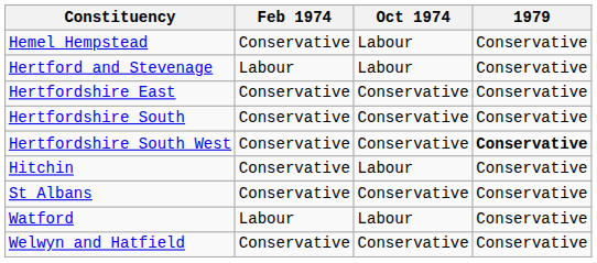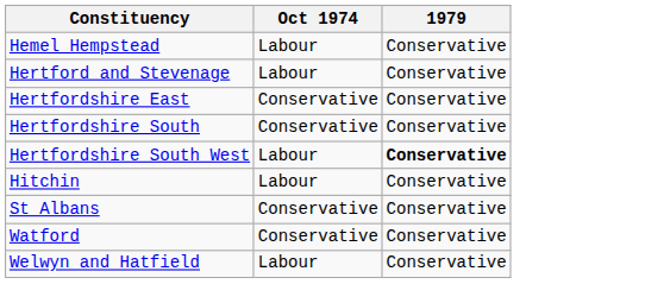 <table class="wikitable">
 <tr>
 <th>Constituency</th>
-<th>Feb 1974</th>
 <th>Oct 1974</th>
 <th>1979</th>
 </tr>
 <tr>
 <td><a href='#'>Hemel Hempstead</a></td>
-<td bgcolor=>Conservative</td>
 <td bgcolor=>Labour</td>
 <td bgcolor=>Conservative</td>
 </tr>
 <tr>
 <td><a href='#'>Hertford and Stevenage</a></td>
-<td bgcolor=>Labour</td>
 <td bgcolor=>Labour</td>
 <td bgcolor=>Conservative</td>
 </tr>
 <tr>
 <td><a href='#'>Hertfordshire East</a></td>
 <td bgcolor=>Conservative</td>
 <td bgcolor=>Conservative</td>
-<td bgcolor=>Conservative</td>
 </tr>
 <tr>
 <td><a href='#'>Hertfordshire South</a></td>
 <td bgcolor=>Conservative</td>
 <td bgcolor=>Conservative</td>
-<td bgcolor=>Conservative</td>
 </tr>
 <tr>
 <td><a href='#'>Hertfordshire South West</a></td>
-<td bgcolor=>Conservative</td>
-<td bgcolor=>Conservative</td>
+<td bgcolor=>Labour</td>
 <td bgcolor=><strong>Conservative</strong></td>
 </tr>
 <tr>
 <td><a href='#'>Hitchin</a></td>
-<td bgcolor=>Conservative</td>
 <td bgcolor=>Labour</td>
 <td bgcolor=>Conservative</td>
 </tr>
 <tr>
 <td><a href='#'>St Albans</a></td>
 <td bgcolor=>Conservative</td>
 <td bgcolor=>Conservative</td>
-<td bgcolor=>Conservative</td>
 </tr>
 <tr>
 <td><a href='#'>Watford</a></td>
-<td bgcolor=>Labour</td>
-<td bgcolor=>Labour</td>
+<td bgcolor=>Conservative</td>
 <td bgcolor=>Conservative</td>
 </tr>
 <tr>
 <td><a href='#'>Welwyn and Hatfield</a></td>
-<td bgcolor=>Conservative</td>
-<td bgcolor=>Conservative</td>
+<td bgcolor=>Labour</td>
 <td bgcolor=>Conservative</td>
 </tr>
 </table>
